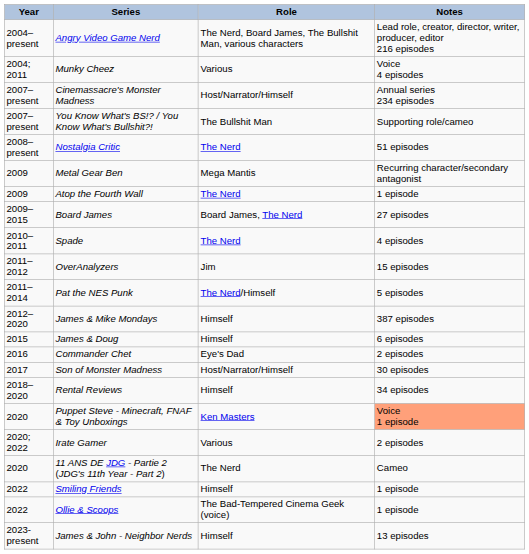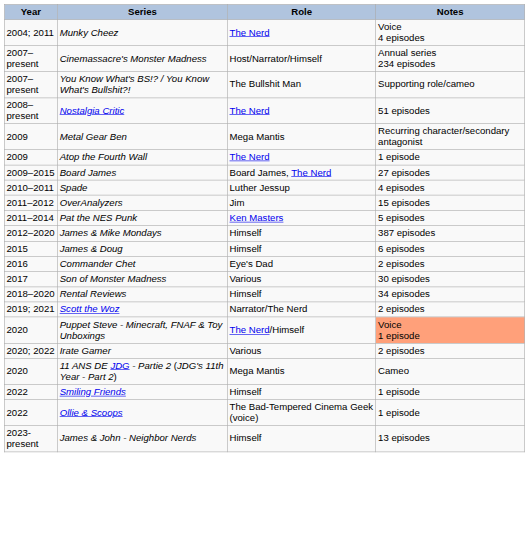 <table class="wikitable">
 <tr style="text-align:center;">
 <th style="background: #B0C4DE;">Year</th>
 <th style="background: #B0C4DE;">Series</th>
 <th style="background: #B0C4DE;">Role</th>
 <th style="background: #B0C4DE;">Notes</th>
 </tr>
 <tr>
-<td>2004–present</td>
-<td><em><a href='#'>Angry Video Game Nerd</a></em></td>
-<td>The Nerd, Board James, The Bullshit Man, various characters</td>
-<td>Lead role, creator, director, writer, producer, editor<br>216 episodes</td>
-</tr>
-<tr>
 <td>2004; 2011</td>
 <td><em>Munky Cheez</em></td>
-<td>Various</td>
+<td><a href='#'>The Nerd</a></td>
 <td>Voice<br>4 episodes</td>
 </tr>
 <tr>
 <td>2007–present</td>
 <td><em>Cinemassacre's Monster Madness</em></td>
 <td>Host/Narrator/Himself</td>
 <td>Annual series<br>234 episodes</td>
 </tr>
 <tr>
 <td>2007–present</td>
 <td><em>You Know What's BS!? / You Know What's Bullshit?!</em></td>
 <td>The Bullshit Man</td>
 <td>Supporting role/cameo</td>
 </tr>
 <tr>
 <td>2008–present</td>
 <td><em><a href='#'>Nostalgia Critic</a></em></td>
 <td><a href='#'>The Nerd</a></td>
 <td>51 episodes</td>
 </tr>
 <tr>
 <td>2009</td>
 <td><em>Metal Gear Ben</em></td>
 <td>Mega Mantis</td>
 <td>Recurring character/secondary antagonist</td>
 </tr>
 <tr>
 <td>2009</td>
 <td><em>Atop the Fourth Wall</em></td>
 <td><a href='#'>The Nerd</a></td>
 <td>1 episode</td>
 </tr>
 <tr>
 <td>2009–2015</td>
 <td><em>Board James</em></td>
 <td>Board James, <a href='#'>The Nerd</a></td>
 <td>27 episodes</td>
 </tr>
 <tr>
 <td>2010–2011</td>
 <td><em>Spade</em></td>
-<td><a href='#'>The Nerd</a></td>
+<td>Luther Jessup</td>
 <td>4 episodes</td>
 </tr>
 <tr>
 <td>2011–2012</td>
 <td><em>OverAnalyzers</em></td>
 <td>Jim</td>
 <td>15 episodes</td>
 </tr>
 <tr>
 <td>2011–2014</td>
 <td><em>Pat the NES Punk</em></td>
-<td><a href='#'>The Nerd</a>/Himself</td>
+<td><a href='#'>Ken Masters</a></td>
 <td>5 episodes</td>
 </tr>
 <tr>
 <td>2012–2020</td>
 <td><em>James & Mike Mondays</em></td>
 <td>Himself</td>
 <td>387 episodes</td>
 </tr>
 <tr>
 <td>2015</td>
 <td><em>James & Doug</em></td>
 <td>Himself</td>
 <td>6 episodes</td>
 </tr>
 <tr>
 <td>2016</td>
 <td><em>Commander Chet</em></td>
 <td>Eye's Dad</td>
 <td>2 episodes</td>
 </tr>
 <tr>
 <td>2017</td>
 <td><em>Son of Monster Madness</em></td>
-<td>Host/Narrator/Himself</td>
+<td>Various</td>
 <td>30 episodes</td>
 </tr>
 <tr>
 <td>2018–2020</td>
 <td><em>Rental Reviews</em></td>
 <td>Himself</td>
 <td>34 episodes</td>
 </tr>
 <tr>
+<td>2019; 2021</td>
+<td><em><a href='#'>Scott the Woz</a></em></td>
+<td>Narrator/The Nerd</td>
+<td>2 episodes</td>
+</tr>
+<tr>
 <td>2020</td>
 <td><em>Puppet Steve - Minecraft, FNAF & Toy Unboxings</em></td>
-<td><a href='#'>Ken Masters</a></td>
+<td><a href='#'>The Nerd</a>/Himself</td>
 <td style="background: lightsalmon;">Voice<br>1 episode</td>
 </tr>
 <tr>
 <td>2020; 2022</td>
 <td><em>Irate Gamer</em></td>
 <td>Various</td>
 <td>2 episodes</td>
 </tr>
 <tr>
 <td>2020</td>
 <td><em>11 ANS DE <a href='#'>JDG</a> - Partie 2</em> (<em>JDG's 11th Year - Part 2</em>)</td>
-<td>The Nerd</td>
+<td>Mega Mantis</td>
 <td>Cameo</td>
 </tr>
 <tr>
 <td>2022</td>
 <td><em><a href='#'>Smiling Friends</a></em></td>
 <td>Himself</td>
 <td>1 episode</td>
 </tr>
 <tr>
 <td>2022</td>
 <td><em><a href='#'>Ollie & Scoops</a></em></td>
 <td>The Bad-Tempered Cinema Geek (voice)</td>
 <td>1 episode</td>
 </tr>
 <tr>
 <td>2023-present</td>
 <td><em>James & John - Neighbor Nerds</em></td>
 <td>Himself</td>
 <td>13 episodes</td>
 </tr>
 </table>
